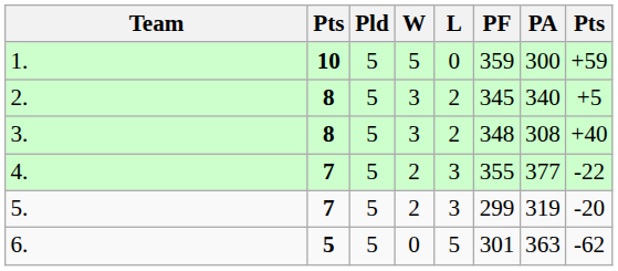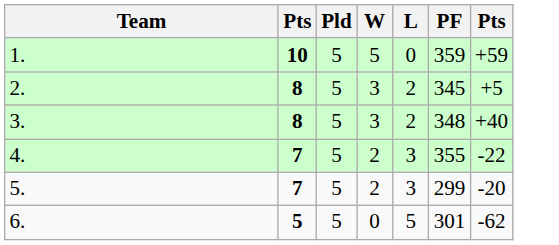 <table class="wikitable" style="text-align:center;">
 <tr>
 <th width=200>Team</th>
 <th width=20>Pts</th>
 <th width=20>Pld</th>
 <th width=20>W</th>
 <th width=20>L</th>
 <th width=20>PF</th>
-<th width=20>PA</th>
 <th width=20>Pts</th>
 </tr>
 <tr align=center bgcolor=#CCFFCC>
 <td align=left>1. </td>
 <td><strong>10</strong></td>
 <td>5</td>
 <td>5</td>
 <td>0</td>
 <td>359</td>
-<td>300</td>
 <td>+59</td>
 </tr>
 <tr align=center bgcolor=#CCFFCC>
 <td align=left>2. </td>
 <td><strong>8</strong></td>
 <td>5</td>
 <td>3</td>
 <td>2</td>
 <td>345</td>
-<td>340</td>
 <td>+5</td>
 </tr>
 <tr align=center bgcolor=#CCFFCC>
 <td align=left>3. </td>
 <td><strong>8</strong></td>
 <td>5</td>
 <td>3</td>
 <td>2</td>
 <td>348</td>
-<td>308</td>
 <td>+40</td>
 </tr>
 <tr align=center bgcolor=#CCFFCC>
 <td align=left>4. </td>
 <td><strong>7</strong></td>
 <td>5</td>
 <td>2</td>
 <td>3</td>
 <td>355</td>
-<td>377</td>
 <td>-22</td>
 </tr>
 <tr align=center>
 <td align=left>5. </td>
 <td><strong>7</strong></td>
 <td>5</td>
 <td>2</td>
 <td>3</td>
 <td>299</td>
-<td>319</td>
 <td>-20</td>
 </tr>
 <tr align=center>
 <td align=left>6. </td>
 <td><strong>5</strong></td>
 <td>5</td>
 <td>0</td>
 <td>5</td>
 <td>301</td>
-<td>363</td>
 <td>-62</td>
 </tr>
 </table>
